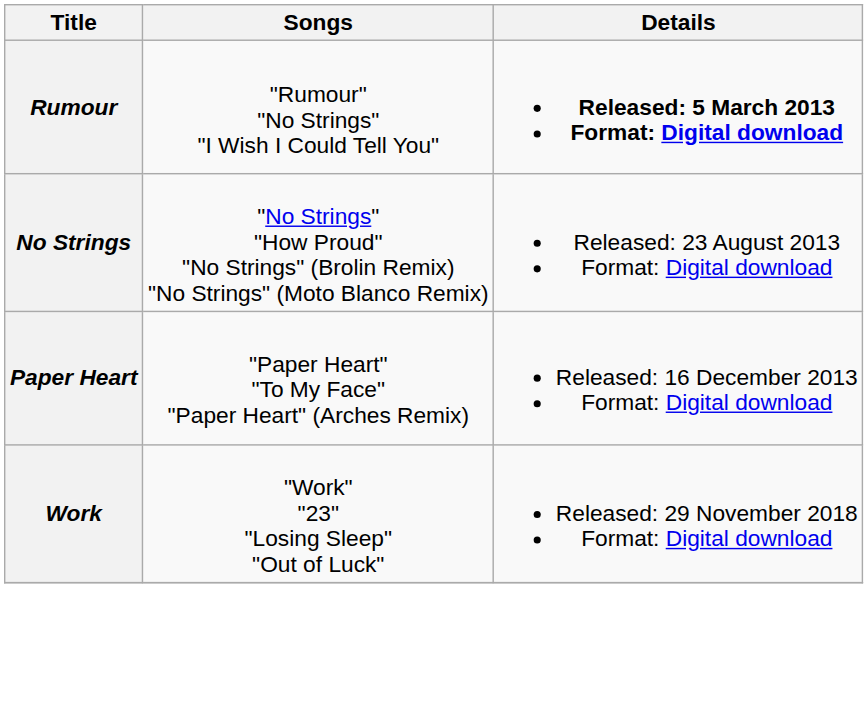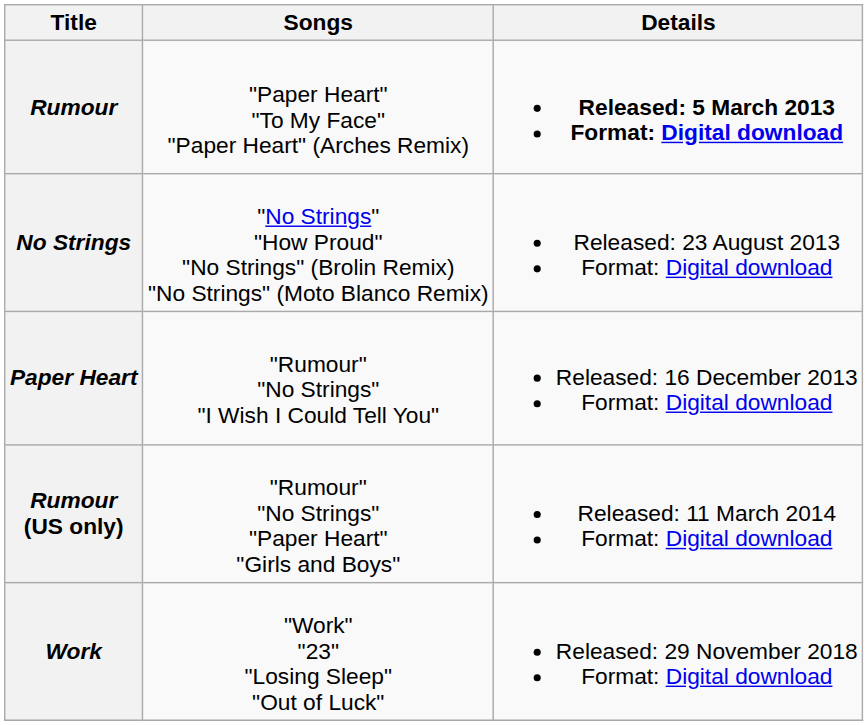 <table class="wikitable plainrowheaders" style="text-align:center;">
 <tr>
 <th scope="col">Title</th>
 <th scope="col">Songs</th>
 <th scope="col">Details</th>
 </tr>
 <tr>
 <th scope="row"><em>Rumour</em></th>
-<td><br>"Rumour"<br>"No Strings"<br>"I Wish I Could Tell You"</td>
+<td><br>"Paper Heart"<br>"To My Face"<br>"Paper Heart" (Arches Remix)</td>
 <td><strong><br><ul><li>Released: 5 March 2013</li><li>Format: <a href='#'>Digital download</a></li></ul></strong></td>
 </tr>
 <tr>
 <th scope="row"><em>No Strings</em></th>
 <td><br>"<a href='#'>No Strings</a>"<br>"How Proud"<br>"No Strings" (Brolin Remix)<br>"No Strings" (Moto Blanco Remix)</td>
 <td><br><ul><li>Released: 23 August 2013</li><li>Format: <a href='#'>Digital download</a></li></ul></td>
 </tr>
 <tr>
 <th scope="row"><em>Paper Heart</em></th>
-<td><br>"Paper Heart"<br>"To My Face"<br>"Paper Heart" (Arches Remix)</td>
+<td><br>"Rumour"<br>"No Strings"<br>"I Wish I Could Tell You"</td>
 <td><br><ul><li>Released: 16 December 2013</li><li>Format: <a href='#'>Digital download</a></li></ul></td>
+</tr>
+<tr>
+<th scope="row"><em>Rumour</em><br><span>(US only)</span></th>
+<td><br>"Rumour"<br>"No Strings"<br>"Paper Heart"<br>"Girls and Boys"</td>
+<td><br><ul><li>Released: 11 March 2014</li><li>Format: <a href='#'>Digital download</a></li></ul></td>
 </tr>
 <tr>
 <th scope="row"><em>Work</em></th>
 <td><br>"Work"<br>"23"<br>"Losing Sleep"<br>"Out of Luck"</td>
 <td><br><ul><li>Released: 29 November 2018</li><li>Format: <a href='#'>Digital download</a></li></ul></td>
 </tr>
 <tr>
 </tr>
 </table>
